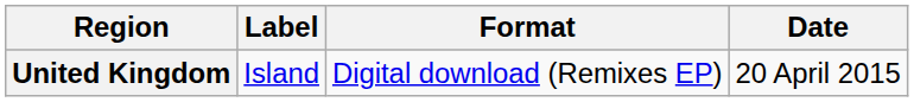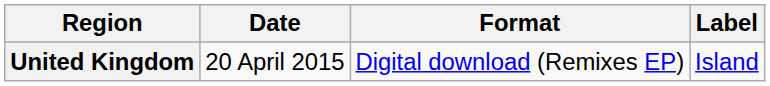 <table class="wikitable plainrowheaders">
 <tr>
 <th scope="col">Region</th>
+<th scope="col">Date</th>
+<th scope="col">Format</th>
 <th scope="col">Label</th>
-<th scope="col">Format</th>
-<th scope="col">Date</th>
 </tr>
 <tr>
 <th scope="row">United Kingdom</th>
+<td>20 April 2015</td>
+<td><a href='#'>Digital download</a> (Remixes <a href='#'>EP</a>)</td>
 <td><a href='#'>Island</a></td>
-<td><a href='#'>Digital download</a> (Remixes <a href='#'>EP</a>)</td>
-<td>20 April 2015</td>
 </tr>
 </table>
